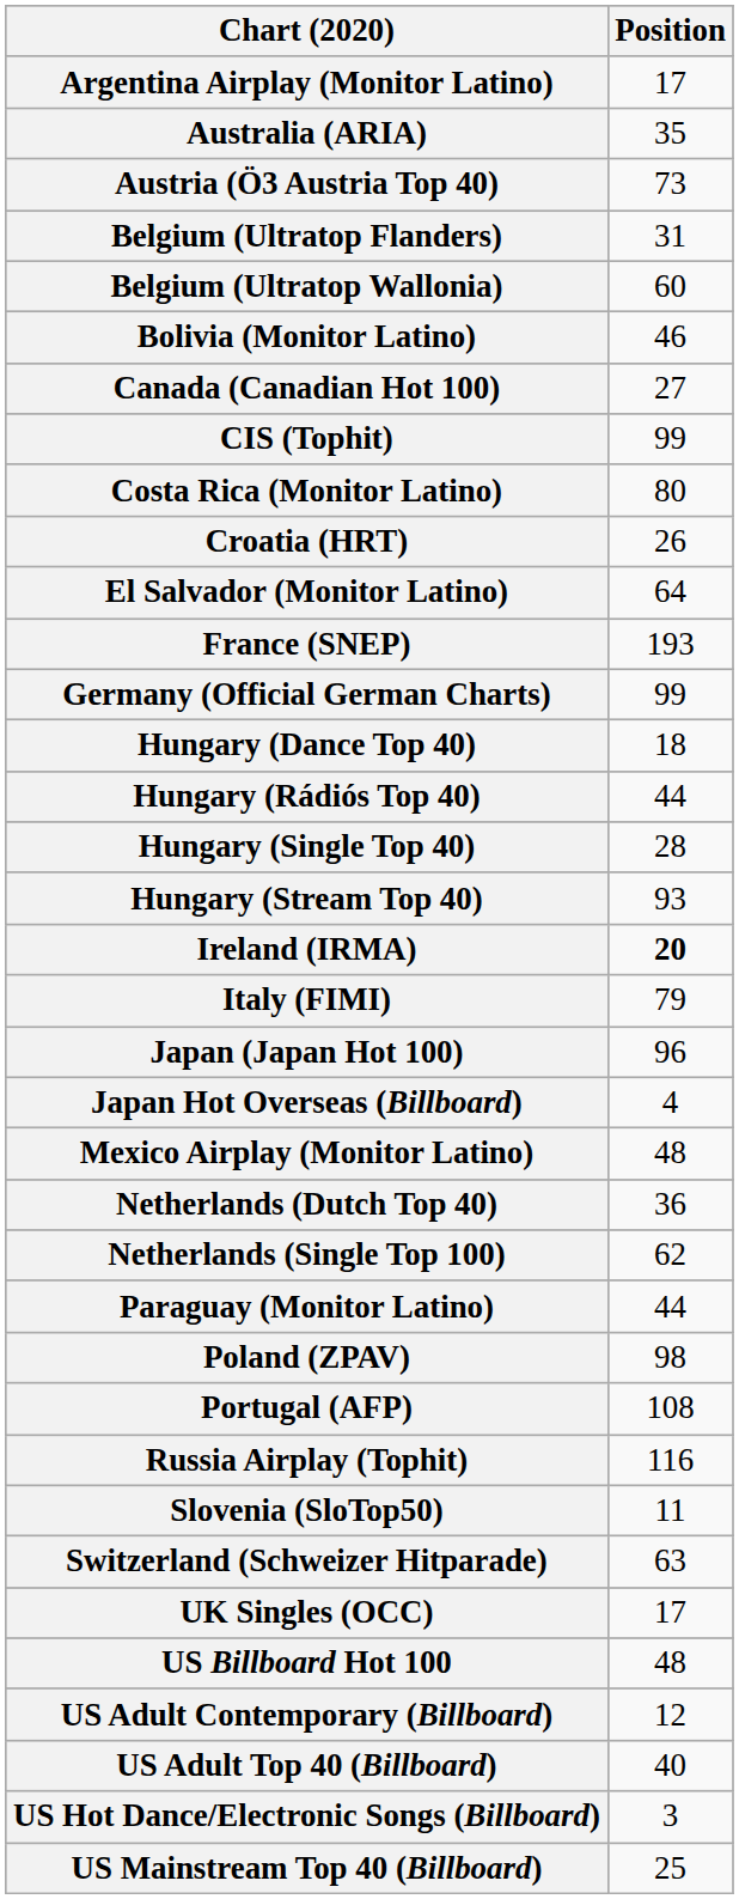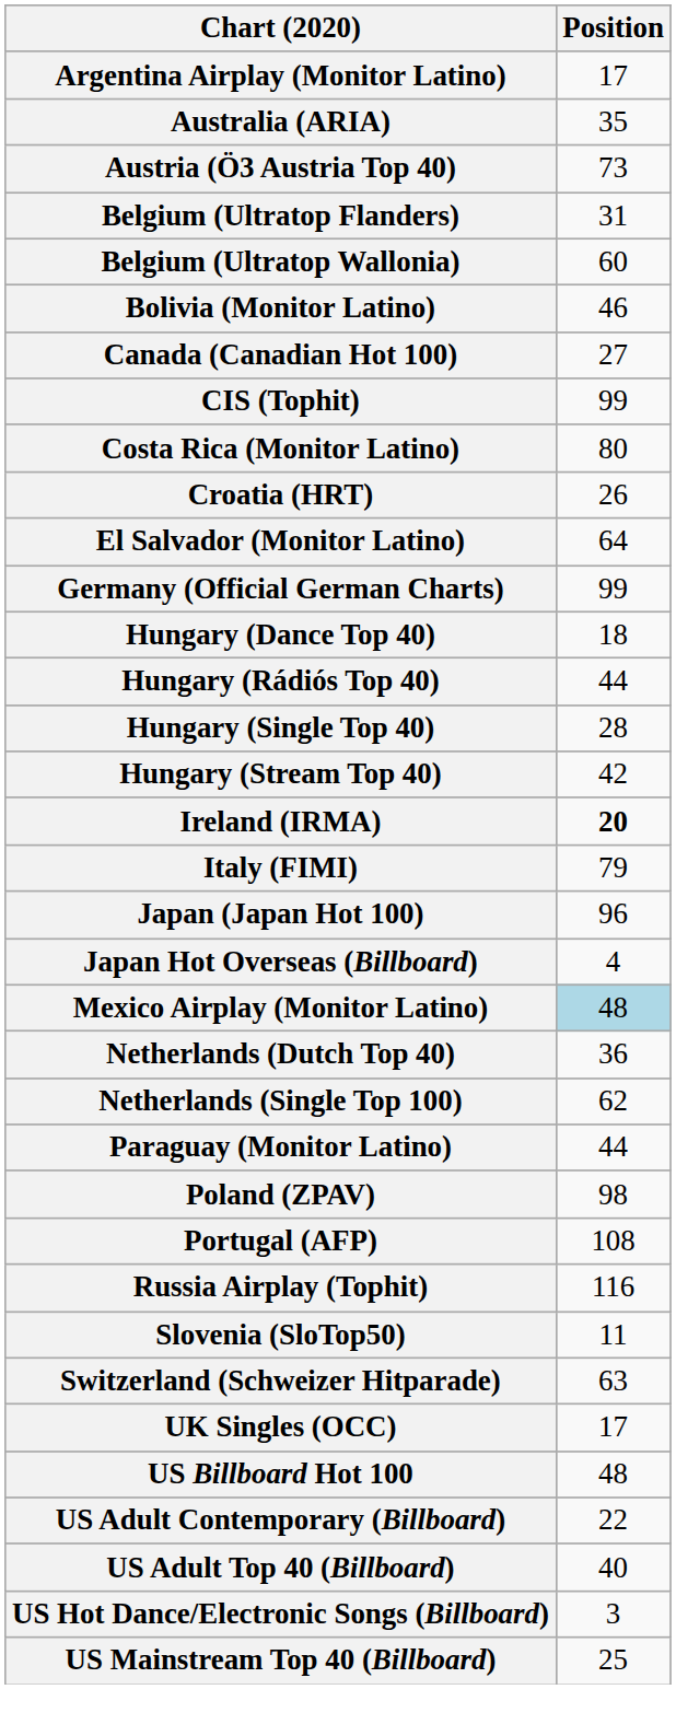 <table class="wikitable sortable plainrowheaders" style="text-align:center">
 <tr>
 <th scope="col">Chart (2020)</th>
 <th scope="col">Position</th>
 </tr>
 <tr>
 <th scope="row">Argentina Airplay (Monitor Latino)</th>
 <td>17</td>
 </tr>
 <tr>
 <th scope="row">Australia (ARIA)</th>
 <td>35</td>
 </tr>
 <tr>
 <th scope="row">Austria (Ö3 Austria Top 40)</th>
 <td>73</td>
 </tr>
 <tr>
 <th scope="row">Belgium (Ultratop Flanders)</th>
 <td>31</td>
 </tr>
 <tr>
 <th scope="row">Belgium (Ultratop Wallonia)</th>
 <td>60</td>
 </tr>
 <tr>
 <th scope="row">Bolivia (Monitor Latino)</th>
 <td>46</td>
 </tr>
 <tr>
 <th scope="row">Canada (Canadian Hot 100)</th>
 <td>27</td>
 </tr>
 <tr>
 <th scope="row">CIS (Tophit)</th>
 <td>99</td>
 </tr>
 <tr>
 <th scope="row">Costa Rica (Monitor Latino)</th>
 <td>80</td>
 </tr>
 <tr>
 <th scope="row">Croatia (HRT)</th>
 <td>26</td>
 </tr>
 <tr>
 <th scope="row">El Salvador (Monitor Latino)</th>
 <td>64</td>
 </tr>
 <tr>
-<th scope="row">France (SNEP)</th>
-<td>193</td>
-</tr>
-<tr>
 <th scope="row">Germany (Official German Charts)</th>
 <td>99</td>
 </tr>
 <tr>
 <th scope="row">Hungary (Dance Top 40)</th>
 <td>18</td>
 </tr>
 <tr>
 <th scope="row">Hungary (Rádiós Top 40)</th>
 <td>44</td>
 </tr>
 <tr>
 <th scope="row">Hungary (Single Top 40)</th>
 <td>28</td>
 </tr>
 <tr>
 <th scope="row">Hungary (Stream Top 40)</th>
-<td>93</td>
+<td>42</td>
 </tr>
 <tr>
 <th scope="row">Ireland (IRMA)</th>
 <td><strong>20</strong></td>
 </tr>
 <tr>
 <th scope="row">Italy (FIMI)</th>
 <td>79</td>
 </tr>
 <tr>
 <th scope="row">Japan (Japan Hot 100)</th>
 <td>96</td>
 </tr>
 <tr>
 <th scope="row">Japan Hot Overseas (<em>Billboard</em>)</th>
 <td>4</td>
 </tr>
 <tr>
 <th scope="row">Mexico Airplay (Monitor Latino)</th>
-<td>48</td>
+<td style="background: lightblue;">48</td>
 </tr>
 <tr>
 <th scope="row">Netherlands (Dutch Top 40)</th>
 <td>36</td>
 </tr>
 <tr>
 <th scope="row">Netherlands (Single Top 100)</th>
 <td>62</td>
 </tr>
 <tr>
 <th scope="row">Paraguay (Monitor Latino)</th>
 <td>44</td>
 </tr>
 <tr>
 <th scope="row">Poland (ZPAV)</th>
 <td>98</td>
 </tr>
 <tr>
 <th scope="row">Portugal (AFP)</th>
 <td>108</td>
 </tr>
 <tr>
 <th scope="row">Russia Airplay (Tophit)</th>
 <td>116</td>
 </tr>
 <tr>
 <th scope="row">Slovenia (SloTop50)</th>
 <td>11</td>
 </tr>
 <tr>
 <th scope="row">Switzerland (Schweizer Hitparade)</th>
 <td>63</td>
 </tr>
 <tr>
 <th scope="row">UK Singles (OCC)</th>
 <td>17</td>
 </tr>
 <tr>
 <th scope="row">US <em>Billboard</em> Hot 100</th>
 <td>48</td>
 </tr>
 <tr>
 <th scope="row">US Adult Contemporary (<em>Billboard</em>)</th>
-<td>12</td>
+<td>22</td>
 </tr>
 <tr>
 <th scope="row">US Adult Top 40 (<em>Billboard</em>)</th>
 <td>40</td>
 </tr>
 <tr>
 <th scope="row">US Hot Dance/Electronic Songs (<em>Billboard</em>)</th>
 <td>3</td>
 </tr>
 <tr>
 <th scope="row">US Mainstream Top 40 (<em>Billboard</em>)</th>
 <td>25</td>
 </tr>
 </table>
